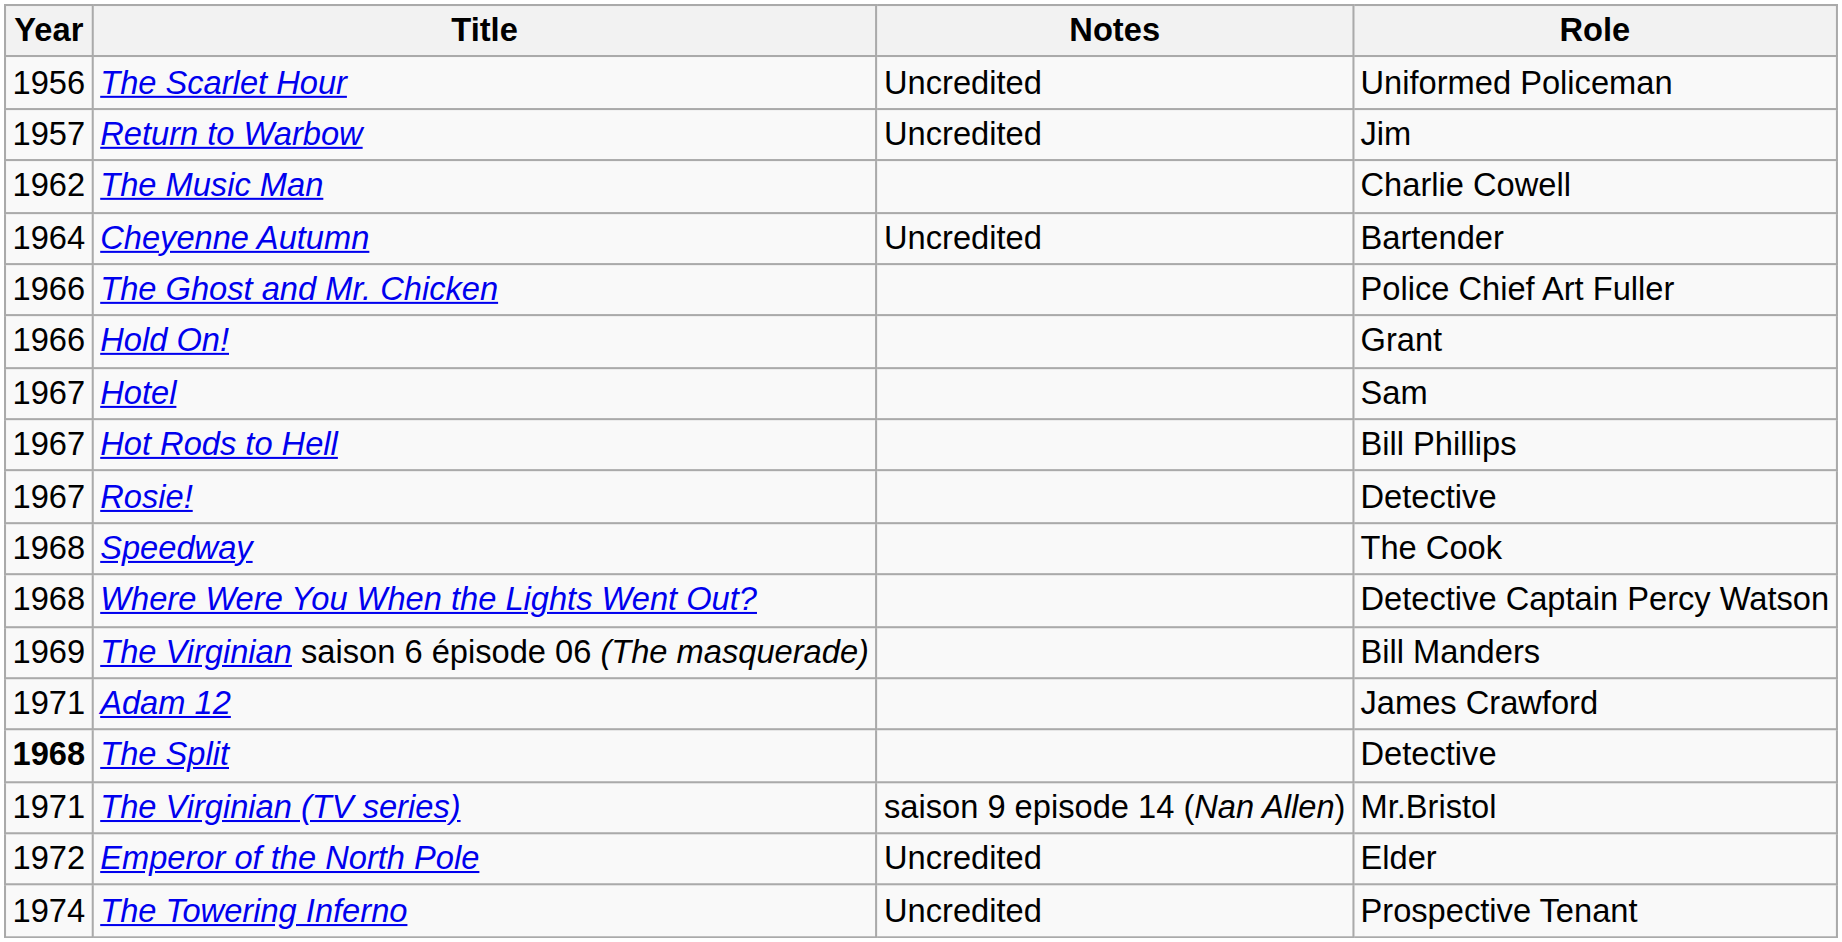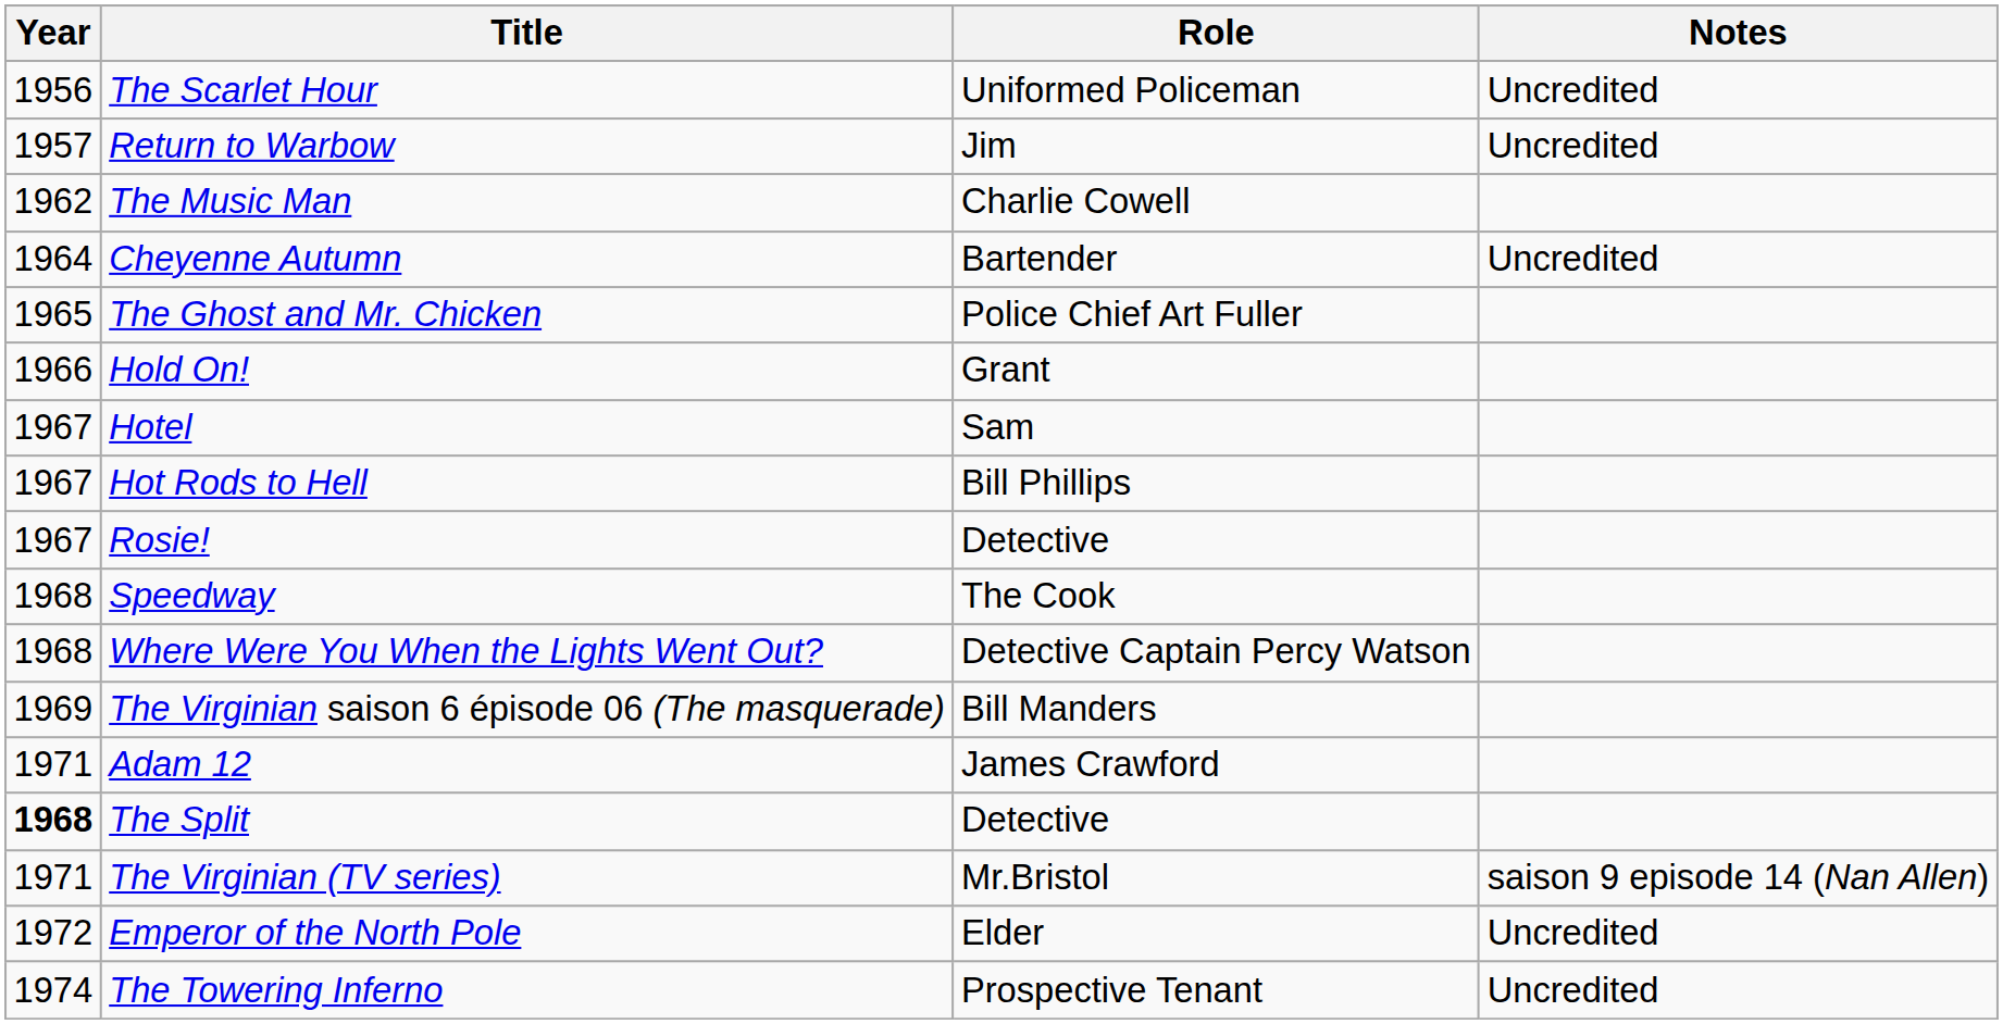 <table class="wikitable">
 <tr>
 <th>Year</th>
 <th>Title</th>
+<th>Role</th>
 <th>Notes</th>
-<th>Role</th>
 </tr>
 <tr>
 <td>1956</td>
 <td><em><a href='#'>The Scarlet Hour</a></em></td>
+<td>Uniformed Policeman</td>
 <td>Uncredited</td>
-<td>Uniformed Policeman</td>
 </tr>
 <tr>
 <td>1957</td>
 <td><em><a href='#'>Return to Warbow</a></em></td>
+<td>Jim</td>
 <td>Uncredited</td>
-<td>Jim</td>
 </tr>
 <tr>
 <td>1962</td>
 <td><em><a href='#'>The Music Man</a></em></td>
+<td>Charlie Cowell</td>
 <td></td>
-<td>Charlie Cowell</td>
 </tr>
 <tr>
 <td>1964</td>
 <td><em><a href='#'>Cheyenne Autumn</a></em></td>
+<td>Bartender</td>
 <td>Uncredited</td>
-<td>Bartender</td>
 </tr>
 <tr>
-<td>1966</td>
+<td>1965</td>
 <td><em><a href='#'>The Ghost and Mr. Chicken</a></em></td>
+<td>Police Chief Art Fuller</td>
 <td></td>
-<td>Police Chief Art Fuller</td>
 </tr>
 <tr>
 <td>1966</td>
 <td><em><a href='#'>Hold On!</a></em></td>
+<td>Grant</td>
 <td></td>
-<td>Grant</td>
 </tr>
 <tr>
 <td>1967</td>
 <td><em><a href='#'>Hotel</a></em></td>
+<td>Sam</td>
 <td></td>
-<td>Sam</td>
 </tr>
 <tr>
 <td>1967</td>
 <td><em><a href='#'>Hot Rods to Hell</a></em></td>
+<td>Bill Phillips</td>
 <td></td>
-<td>Bill Phillips</td>
 </tr>
 <tr>
 <td>1967</td>
 <td><em><a href='#'>Rosie!</a></em></td>
+<td>Detective</td>
 <td></td>
-<td>Detective</td>
 </tr>
 <tr>
 <td>1968</td>
 <td><em><a href='#'>Speedway</a></em></td>
+<td>The Cook</td>
 <td></td>
-<td>The Cook</td>
 </tr>
 <tr>
 <td>1968</td>
 <td><em><a href='#'>Where Were You When the Lights Went Out?</a></em></td>
+<td>Detective Captain Percy Watson</td>
 <td></td>
-<td>Detective Captain Percy Watson</td>
 </tr>
 <tr>
 <td>1969</td>
 <td><em><a href='#'>The Virginian</a></em> saison 6 épisode 06 <em>(The masquerade)</em></td>
+<td>Bill Manders</td>
 <td></td>
-<td>Bill Manders</td>
 </tr>
 <tr>
 <td>1971</td>
 <td><em><a href='#'>Adam 12</a></em></td>
+<td>James Crawford</td>
 <td></td>
-<td>James Crawford</td>
 </tr>
 <tr>
 <td><strong>1968</strong></td>
 <td><em><a href='#'>The Split</a></em></td>
+<td>Detective</td>
 <td></td>
-<td>Detective</td>
 </tr>
 <tr>
 <td>1971</td>
 <td><em><a href='#'>The Virginian (TV series)</a></em></td>
+<td>Mr.Bristol</td>
 <td>saison 9 episode 14 (<em>Nan Allen</em>)</td>
-<td>Mr.Bristol</td>
 </tr>
 <tr>
 <td>1972</td>
 <td><em><a href='#'>Emperor of the North Pole</a></em></td>
+<td>Elder</td>
 <td>Uncredited</td>
-<td>Elder</td>
 </tr>
 <tr>
 <td>1974</td>
 <td><em><a href='#'>The Towering Inferno</a></em></td>
+<td>Prospective Tenant</td>
 <td>Uncredited</td>
-<td>Prospective Tenant</td>
 </tr>
 </table>
